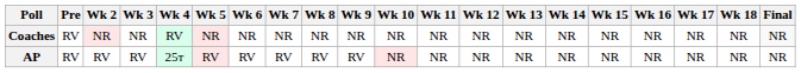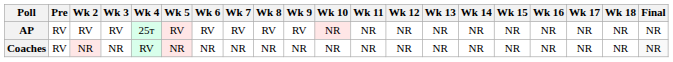 <table class="wikitable" style="white-space:nowrap;">
 <tr>
 <th>Poll</th>
 <th>Pre</th>
 <th>Wk 2</th>
 <th>Wk 3</th>
 <th>Wk 4</th>
 <th>Wk 5</th>
 <th>Wk 6</th>
 <th>Wk 7</th>
 <th>Wk 8</th>
 <th>Wk 9</th>
 <th>Wk 10</th>
 <th>Wk 11</th>
 <th>Wk 12</th>
 <th>Wk 13</th>
 <th>Wk 14</th>
 <th>Wk 15</th>
 <th>Wk 16</th>
 <th>Wk 17</th>
 <th>Wk 18</th>
 <th>Final</th>
 </tr>
 <tr style="text-align:center;">
+<th>AP</th>
+<td style="background:#FFF;">RV</td>
+<td style="background:#FFF;">RV</td>
+<td style="background:#FFF;">RV</td>
+<td style="background:#D8FFEB;">25т</td>
+<td style="background:#FFE6E6;">RV</td>
+<td style="background:#FFF;">RV</td>
+<td style="background:#FFF;">RV</td>
+<td style="background:#FFF;">RV</td>
+<td style="background:#FFF;">RV</td>
+<td style="background:#FFE6E6;">NR</td>
+<td style="background:#FFF;">NR</td>
+<td style="background:#FFF;">NR</td>
+<td style="background:#FFF;">NR</td>
+<td style="background:#FFF;">NR</td>
+<td style="background:#FFF;">NR</td>
+<td style="background:#FFF;">NR</td>
+<td style="background:#FFF;">NR</td>
+<td style="background:#FFF;">NR</td>
+<td style="background:#FFF;">NR</td>
+</tr>
+<tr style="text-align:center;">
 <th>Coaches</th>
 <td style="background:#FFF;">RV</td>
 <td style="background:#FFE6E6;">NR</td>
 <td style="background:#FFF;">NR</td>
 <td style="background:#D8FFEB;">RV</td>
 <td style="background:#FFE6E6;">NR</td>
 <td style="background:#FFF;">NR</td>
 <td style="background:#FFF;">NR</td>
 <td style="background:#FFF;">NR</td>
 <td style="background:#FFF;">NR</td>
 <td style="background:#FFF;">NR</td>
 <td style="background:#FFF;">NR</td>
 <td style="background:#FFF;">NR</td>
 <td style="background:#FFF;">NR</td>
 <td style="background:#FFF;">NR</td>
 <td style="background:#FFF;">NR</td>
 <td style="background:#FFF;">NR</td>
 <td style="background:#FFF;">NR</td>
 <td style="background:#FFF;">NR</td>
 <td>NR</td>
 </tr>
-<tr style="text-align:center;">
-<th>AP</th>
-<td style="background:#FFF;">RV</td>
-<td style="background:#FFF;">RV</td>
-<td style="background:#FFF;">RV</td>
-<td style="background:#D8FFEB;">25т</td>
-<td style="background:#FFE6E6;">RV</td>
-<td style="background:#FFF;">RV</td>
-<td style="background:#FFF;">RV</td>
-<td style="background:#FFF;">RV</td>
-<td style="background:#FFF;">RV</td>
-<td style="background:#FFE6E6;">NR</td>
-<td style="background:#FFF;">NR</td>
-<td style="background:#FFF;">NR</td>
-<td style="background:#FFF;">NR</td>
-<td style="background:#FFF;">NR</td>
-<td style="background:#FFF;">NR</td>
-<td style="background:#FFF;">NR</td>
-<td style="background:#FFF;">NR</td>
-<td style="background:#FFF;">NR</td>
-<td style="background:#FFF;">NR</td>
-</tr>
 </table>
